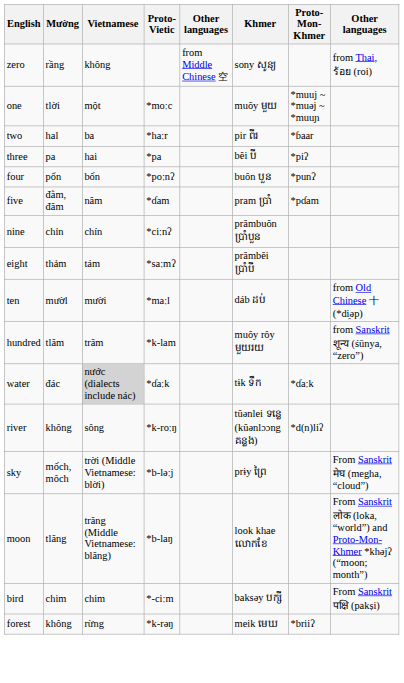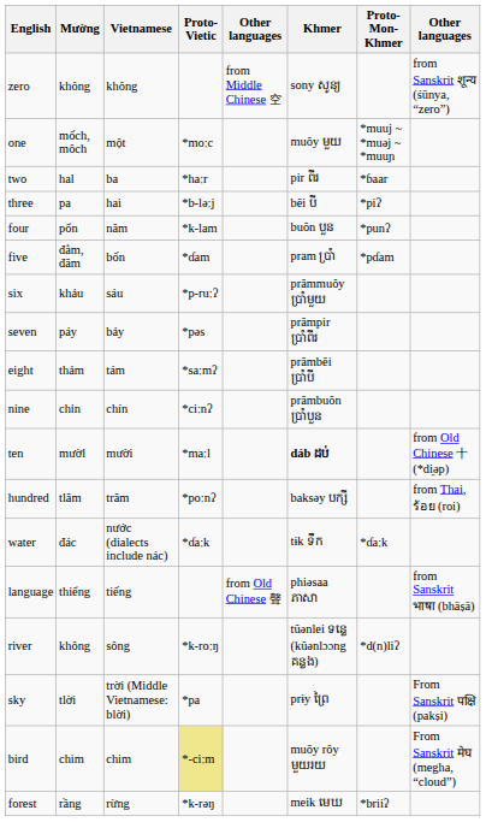 <table class="wikitable">
 <tr>
 <th>English</th>
 <th>Mường</th>
 <th>Vietnamese</th>
 <th>Proto-Vietic</th>
 <th>Other languages</th>
 <th>Khmer</th>
 <th>Proto-Mon-Khmer</th>
 <th>Other languages</th>
 </tr>
 <tr>
 <td>zero</td>
-<td>rầng</td>
+<td>không</td>
 <td>không</td>
 <td></td>
 <td>from <a href='#'>Middle Chinese</a> 空</td>
 <td>sony សូន្យ</td>
 <td></td>
-<td>from <a href='#'>Thai</a>, ร้อย (roi)</td>
+<td>from <a href='#'>Sanskrit</a> शून्य (śūnya, “zero”)</td>
 </tr>
 <tr>
 <td>one</td>
-<td>tlời</td>
+<td>mốch, môch</td>
 <td>một</td>
 <td>*moːc</td>
 <td></td>
 <td>muŏy មួយ</td>
 <td>*muuj ~ *muəj ~ *muuɲ</td>
 <td></td>
 </tr>
 <tr>
 <td>two</td>
 <td>hal</td>
 <td>ba</td>
 <td>*haːr</td>
 <td></td>
 <td>pir ពីរ</td>
 <td>*ɓaar</td>
 <td></td>
 </tr>
 <tr>
 <td>three</td>
 <td>pa</td>
 <td>hai</td>
-<td>*pa</td>
+<td>*b-ləːj</td>
 <td></td>
 <td>bĕi បី</td>
 <td>*piʔ</td>
 <td></td>
 </tr>
 <tr>
 <td>four</td>
 <td>pổn</td>
-<td>bốn</td>
-<td>*poːnʔ</td>
+<td>năm</td>
+<td>*k-lam</td>
 <td></td>
 <td>buŏn បួន</td>
 <td>*punʔ</td>
 <td></td>
 </tr>
 <tr>
 <td>five</td>
 <td>đằm, đăm</td>
-<td>năm</td>
+<td>bốn</td>
 <td>*ɗam</td>
 <td></td>
 <td>pram ប្រាំ</td>
 <td>*pɗam</td>
 <td></td>
 </tr>
 <tr>
-<td>nine</td>
-<td>chỉn</td>
-<td>chín</td>
-<td>*ciːnʔ</td>
+<td>six</td>
+<td>khảu</td>
+<td>sáu</td>
+<td>*p-ruːʔ</td>
 <td></td>
-<td>prămbuŏn ប្រាំបួន</td>
+<td>prămmuŏy ប្រាំមួយ</td>
+<td></td>
+<td></td>
+</tr>
+<tr>
+<td>seven</td>
+<td>páy</td>
+<td>bảy</td>
+<td>*pəs</td>
+<td></td>
+<td>prămpir ប្រាំពីរ</td>
 <td></td>
 <td></td>
 </tr>
 <tr>
 <td>eight</td>
 <td>thảm</td>
 <td>tám</td>
 <td>*saːmʔ</td>
 <td></td>
 <td>prămbĕi ប្រាំបី</td>
 <td></td>
 <td></td>
 </tr>
 <tr>
+<td>nine</td>
+<td>chỉn</td>
+<td>chín</td>
+<td>*ciːnʔ</td>
+<td></td>
+<td>prămbuŏn ប្រាំបួន</td>
+<td></td>
+<td></td>
+</tr>
+<tr>
 <td>ten</td>
 <td>mườl</td>
 <td>mười</td>
 <td>*maːl</td>
 <td></td>
-<td>dáb ដប់</td>
+<td><strong>dáb ដប់</strong></td>
 <td></td>
 <td>from <a href='#'>Old Chinese</a> 十 (*di̯əp)</td>
 </tr>
 <tr>
 <td>hundred</td>
 <td>tlăm</td>
 <td>trăm</td>
-<td>*k-lam</td>
+<td>*poːnʔ</td>
 <td></td>
-<td>muŏy rôy មួយរយ</td>
+<td>baksəy បក្សី</td>
 <td></td>
-<td>from <a href='#'>Sanskrit</a> शून्य (śūnya, “zero”)</td>
+<td>from <a href='#'>Thai</a>, ร้อย (roi)</td>
 </tr>
 <tr>
 <td>water</td>
 <td>đác</td>
-<td style="background: lightgrey;">nước (dialects include nác)</td>
+<td>nước (dialects include nác)</td>
 <td>*ɗaːk</td>
 <td></td>
 <td>tɨk ទឹក</td>
 <td>*ɗaːk</td>
 <td></td>
+</tr>
+<tr>
+<td>language</td>
+<td>thiểng</td>
+<td>tiếng</td>
+<td></td>
+<td>from <a href='#'>Old Chinese</a> 聲</td>
+<td>phiəsaa ភាសា</td>
+<td></td>
+<td>from <a href='#'>Sanskrit</a> भाषा (bhāṣā)</td>
 </tr>
 <tr>
 <td>river</td>
 <td>không</td>
 <td>sông</td>
 <td>*k-roːŋ</td>
 <td></td>
 <td>tŭənlei ទន្លេ (kŭənlɔɔng គន្លង)</td>
 <td>*d(n)liʔ</td>
 <td></td>
 </tr>
 <tr>
 <td>sky</td>
-<td>mốch, môch</td>
+<td>tlời</td>
 <td>trời (Middle Vietnamese: blời)</td>
-<td>*b-ləːj</td>
+<td>*pa</td>
 <td></td>
 <td>prɨy ព្រៃ</td>
 <td></td>
-<td>From <a href='#'>Sanskrit</a> मेघ (megha, “cloud”)</td>
-</tr>
-<tr>
-<td>moon</td>
-<td>tlăng</td>
-<td>trăng (Middle Vietnamese: blăng)</td>
-<td>*b-laŋ</td>
-<td></td>
-<td>look khae លោកខែ</td>
-<td></td>
-<td>From <a href='#'>Sanskrit</a> लोक (loka, “world”) and <a href='#'>Proto-Mon-Khmer</a> *khəjʔ (“moon; month”)</td>
+<td>From <a href='#'>Sanskrit</a> पक्षि (pakṣi)</td>
 </tr>
 <tr>
 <td>bird</td>
 <td>chim</td>
 <td>chim</td>
-<td>*-ciːm</td>
+<td style="background: khaki;">*-ciːm</td>
 <td></td>
-<td>baksəy បក្សី</td>
+<td>muŏy rôy មួយរយ</td>
 <td></td>
-<td>From <a href='#'>Sanskrit</a> पक्षि (pakṣi)</td>
+<td>From <a href='#'>Sanskrit</a> मेघ (megha, “cloud”)</td>
 </tr>
 <tr>
 <td>forest</td>
-<td>không</td>
+<td>rầng</td>
 <td>rừng</td>
 <td>*k-rəŋ</td>
 <td></td>
 <td>meik មេឃ</td>
 <td>*briiʔ</td>
 <td></td>
 </tr>
 </table>
